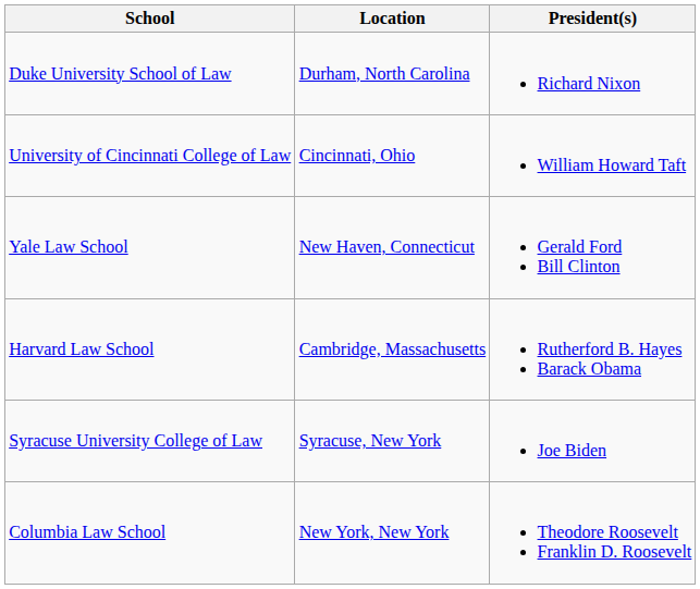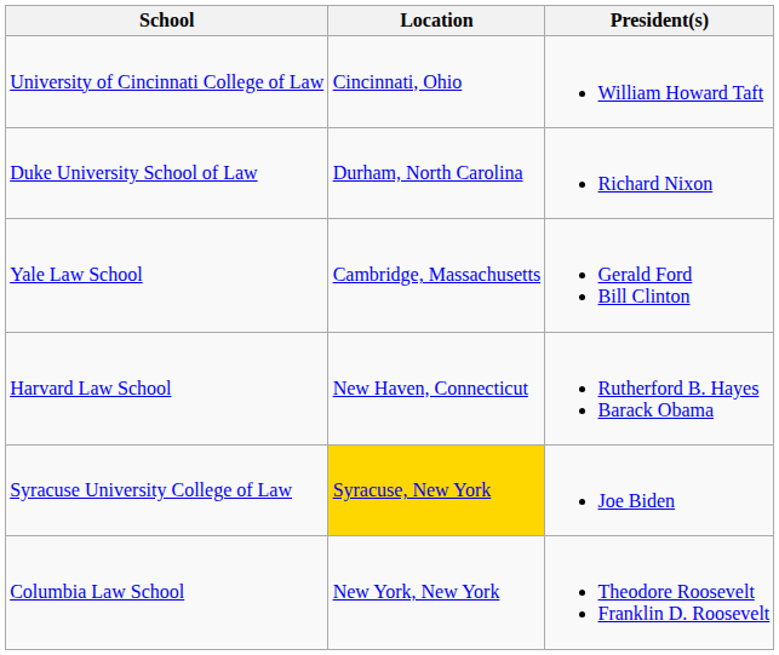 <table class="wikitable">
 <tr>
 <th>School</th>
 <th>Location</th>
 <th>President(s)</th>
 </tr>
 <tr>
+<td nowrap><a href='#'>University of Cincinnati College of Law</a></td>
+<td><a href='#'>Cincinnati, Ohio</a></td>
+<td><br><ul><li><a href='#'>William Howard Taft</a></li></ul></td>
+</tr>
+<tr>
 <td nowrap><a href='#'>Duke University School of Law</a></td>
 <td><a href='#'>Durham, North Carolina</a></td>
 <td><br><ul><li><a href='#'>Richard Nixon</a></li></ul></td>
 </tr>
 <tr>
-<td nowrap><a href='#'>University of Cincinnati College of Law</a></td>
-<td><a href='#'>Cincinnati, Ohio</a></td>
-<td><br><ul><li><a href='#'>William Howard Taft</a></li></ul></td>
-</tr>
-<tr>
 <td nowrap><a href='#'>Yale Law School</a></td>
-<td><a href='#'>New Haven, Connecticut</a></td>
+<td><a href='#'>Cambridge, Massachusetts</a></td>
 <td><br><ul><li><a href='#'>Gerald Ford</a></li><li><a href='#'>Bill Clinton</a></li></ul></td>
 </tr>
 <tr>
 <td nowrap><a href='#'>Harvard Law School</a></td>
-<td><a href='#'>Cambridge, Massachusetts</a></td>
+<td><a href='#'>New Haven, Connecticut</a></td>
 <td><br><ul><li><a href='#'>Rutherford B. Hayes</a></li><li><a href='#'>Barack Obama</a></li></ul></td>
 </tr>
 <tr>
 <td nowrap><a href='#'>Syracuse University College of Law</a></td>
-<td><a href='#'>Syracuse, New York</a></td>
+<td style="background: gold;"><a href='#'>Syracuse, New York</a></td>
 <td><br><ul><li><a href='#'>Joe Biden</a></li></ul></td>
 </tr>
 <tr>
 <td nowrap><a href='#'>Columbia Law School</a></td>
 <td><a href='#'>New York, New York</a></td>
 <td><br><ul><li><a href='#'>Theodore Roosevelt</a></li><li><a href='#'>Franklin D. Roosevelt</a></li></ul></td>
 </tr>
 </table>
